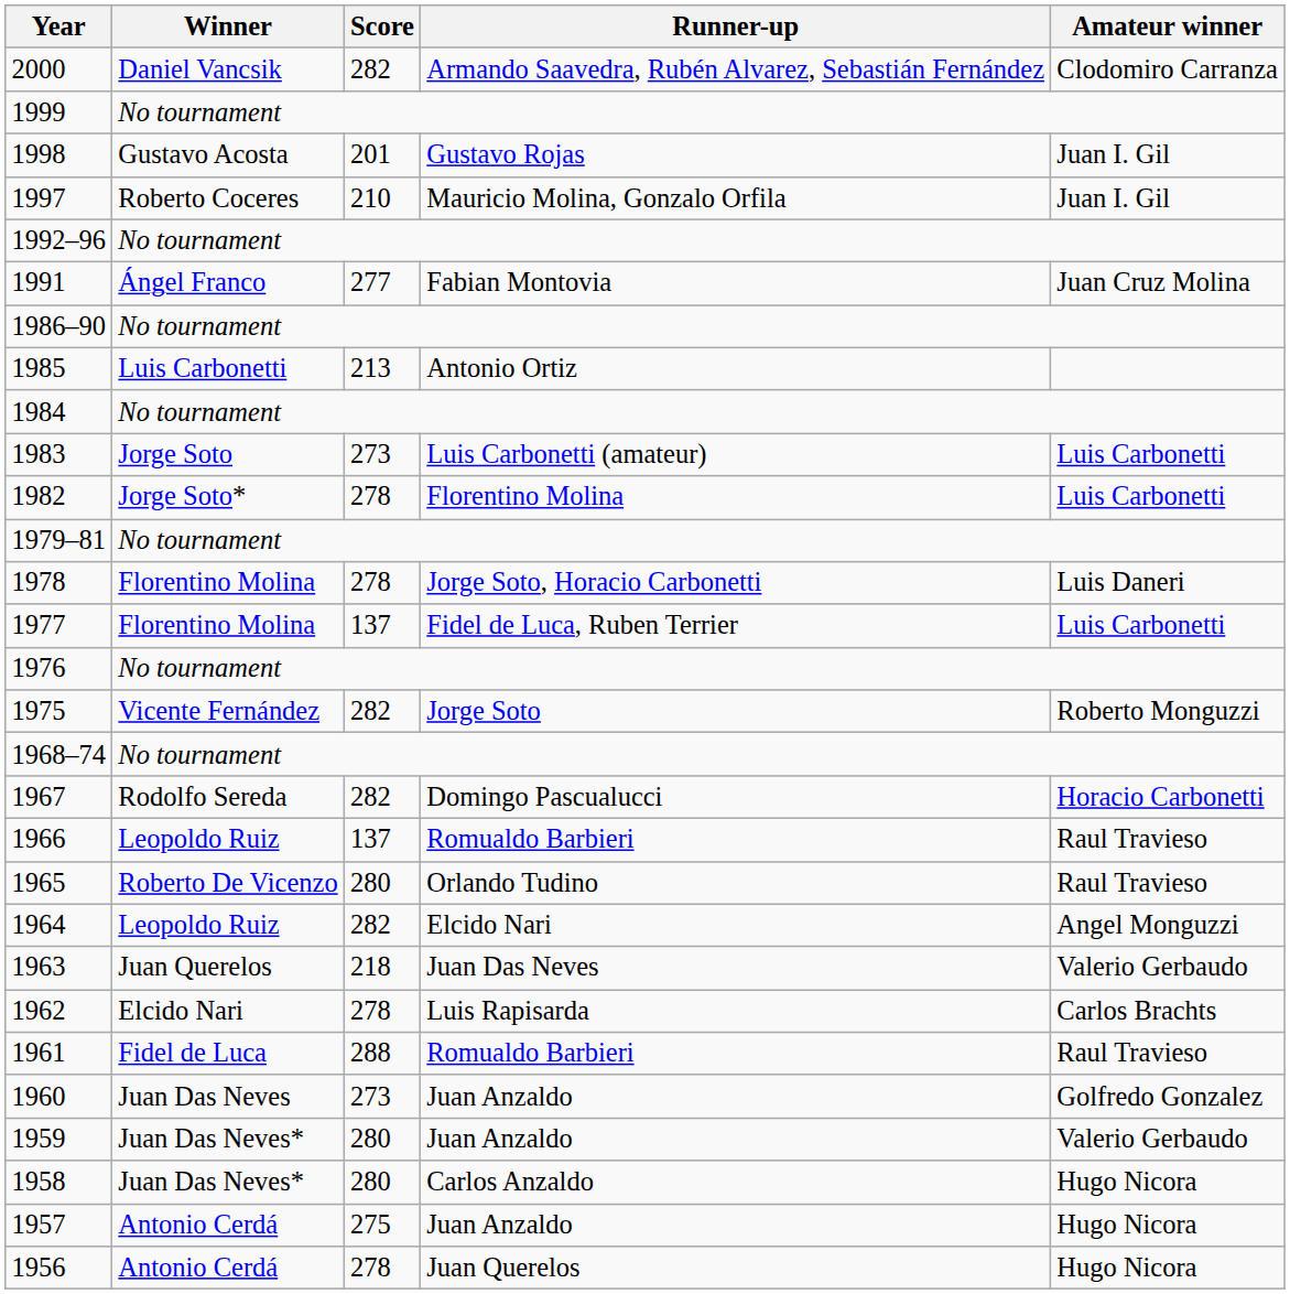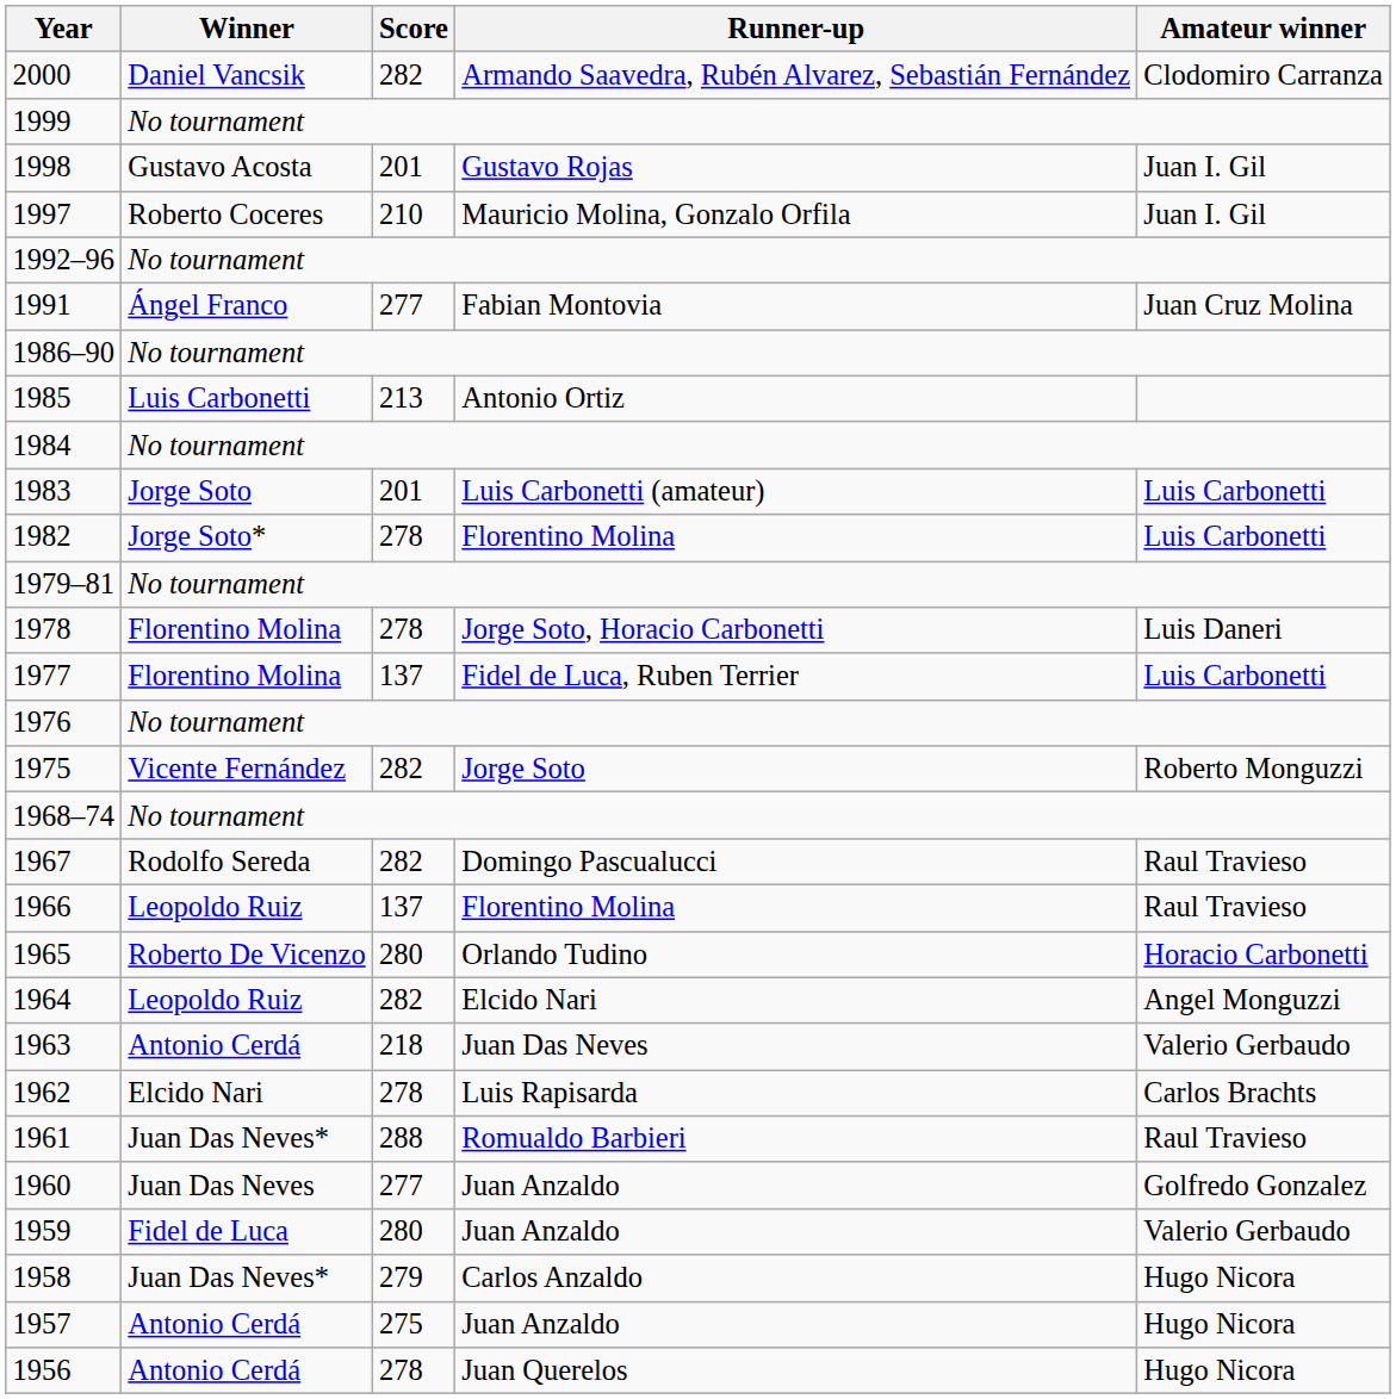 <table class=wikitable>
 <tr>
 <th>Year</th>
 <th>Winner</th>
 <th>Score</th>
 <th>Runner-up</th>
 <th>Amateur winner</th>
 </tr>
 <tr>
 <td>2000</td>
 <td><a href='#'>Daniel Vancsik</a></td>
 <td>282</td>
 <td><a href='#'>Armando Saavedra</a>, <a href='#'>Rubén Alvarez</a>, <a href='#'>Sebastián Fernández</a></td>
 <td>Clodomiro Carranza</td>
 </tr>
 <tr>
 <td>1999</td>
 <td colspan=4><em>No tournament</em></td>
 </tr>
 <tr>
 <td>1998</td>
 <td>Gustavo Acosta</td>
 <td>201</td>
 <td><a href='#'>Gustavo Rojas</a></td>
 <td>Juan I. Gil</td>
 </tr>
 <tr>
 <td>1997</td>
 <td>Roberto Coceres</td>
 <td>210</td>
 <td>Mauricio Molina, Gonzalo Orfila</td>
 <td>Juan I. Gil</td>
 </tr>
 <tr>
 <td>1992–96</td>
 <td colspan=4><em>No tournament</em></td>
 </tr>
 <tr>
 <td>1991</td>
 <td><a href='#'>Ángel Franco</a></td>
 <td>277</td>
 <td>Fabian Montovia</td>
 <td>Juan Cruz Molina</td>
 </tr>
 <tr>
 <td>1986–90</td>
 <td colspan=4><em>No tournament</em></td>
 </tr>
 <tr>
 <td>1985</td>
 <td><a href='#'>Luis Carbonetti</a></td>
 <td>213</td>
 <td>Antonio Ortiz</td>
 <td></td>
 </tr>
 <tr>
 <td>1984</td>
 <td colspan=4><em>No tournament</em></td>
 </tr>
 <tr>
 <td>1983</td>
 <td><a href='#'>Jorge Soto</a></td>
-<td>273</td>
+<td>201</td>
 <td><a href='#'>Luis Carbonetti</a> (amateur)</td>
 <td><a href='#'>Luis Carbonetti</a></td>
 </tr>
 <tr>
 <td>1982</td>
 <td><a href='#'>Jorge Soto</a>*</td>
 <td>278</td>
 <td><a href='#'>Florentino Molina</a></td>
 <td><a href='#'>Luis Carbonetti</a></td>
 </tr>
 <tr>
 <td>1979–81</td>
 <td colspan=4><em>No tournament</em></td>
 </tr>
 <tr>
 <td>1978</td>
 <td><a href='#'>Florentino Molina</a></td>
 <td>278</td>
 <td><a href='#'>Jorge Soto</a>, <a href='#'>Horacio Carbonetti</a></td>
 <td>Luis Daneri</td>
 </tr>
 <tr>
 <td>1977</td>
 <td><a href='#'>Florentino Molina</a></td>
 <td>137</td>
 <td><a href='#'>Fidel de Luca</a>, Ruben Terrier</td>
 <td><a href='#'>Luis Carbonetti</a></td>
 </tr>
 <tr>
 <td>1976</td>
 <td colspan=4><em>No tournament</em></td>
 </tr>
 <tr>
 <td>1975</td>
 <td><a href='#'>Vicente Fernández</a></td>
 <td>282</td>
 <td><a href='#'>Jorge Soto</a></td>
 <td>Roberto Monguzzi</td>
 </tr>
 <tr>
 <td>1968–74</td>
 <td colspan=4><em>No tournament</em></td>
 </tr>
 <tr>
 <td>1967</td>
 <td>Rodolfo Sereda</td>
 <td>282</td>
 <td>Domingo Pascualucci</td>
-<td><a href='#'>Horacio Carbonetti</a></td>
+<td>Raul Travieso</td>
 </tr>
 <tr>
 <td>1966</td>
 <td><a href='#'>Leopoldo Ruiz</a></td>
 <td>137</td>
-<td><a href='#'>Romualdo Barbieri</a></td>
+<td><a href='#'>Florentino Molina</a></td>
 <td>Raul Travieso</td>
 </tr>
 <tr>
 <td>1965</td>
 <td><a href='#'>Roberto De Vicenzo</a></td>
 <td>280</td>
 <td>Orlando Tudino</td>
-<td>Raul Travieso</td>
+<td><a href='#'>Horacio Carbonetti</a></td>
 </tr>
 <tr>
 <td>1964</td>
 <td><a href='#'>Leopoldo Ruiz</a></td>
 <td>282</td>
 <td>Elcido Nari</td>
 <td>Angel Monguzzi</td>
 </tr>
 <tr>
 <td>1963</td>
-<td>Juan Querelos</td>
+<td><a href='#'>Antonio Cerdá</a></td>
 <td>218</td>
 <td>Juan Das Neves</td>
 <td>Valerio Gerbaudo</td>
 </tr>
 <tr>
 <td>1962</td>
 <td>Elcido Nari</td>
 <td>278</td>
 <td>Luis Rapisarda</td>
 <td>Carlos Brachts</td>
 </tr>
 <tr>
 <td>1961</td>
-<td><a href='#'>Fidel de Luca</a></td>
+<td>Juan Das Neves*</td>
 <td>288</td>
 <td><a href='#'>Romualdo Barbieri</a></td>
 <td>Raul Travieso</td>
 </tr>
 <tr>
 <td>1960</td>
 <td>Juan Das Neves</td>
-<td>273</td>
+<td>277</td>
 <td>Juan Anzaldo</td>
 <td>Golfredo Gonzalez</td>
 </tr>
 <tr>
 <td>1959</td>
-<td>Juan Das Neves*</td>
+<td><a href='#'>Fidel de Luca</a></td>
 <td>280</td>
 <td>Juan Anzaldo</td>
 <td>Valerio Gerbaudo</td>
 </tr>
 <tr>
 <td>1958</td>
 <td>Juan Das Neves*</td>
-<td>280</td>
+<td>279</td>
 <td>Carlos Anzaldo</td>
 <td>Hugo Nicora</td>
 </tr>
 <tr>
 <td>1957</td>
 <td><a href='#'>Antonio Cerdá</a></td>
 <td>275</td>
 <td>Juan Anzaldo</td>
 <td>Hugo Nicora</td>
 </tr>
 <tr>
 <td>1956</td>
 <td><a href='#'>Antonio Cerdá</a></td>
 <td>278</td>
 <td>Juan Querelos</td>
 <td>Hugo Nicora</td>
 </tr>
 </table>
